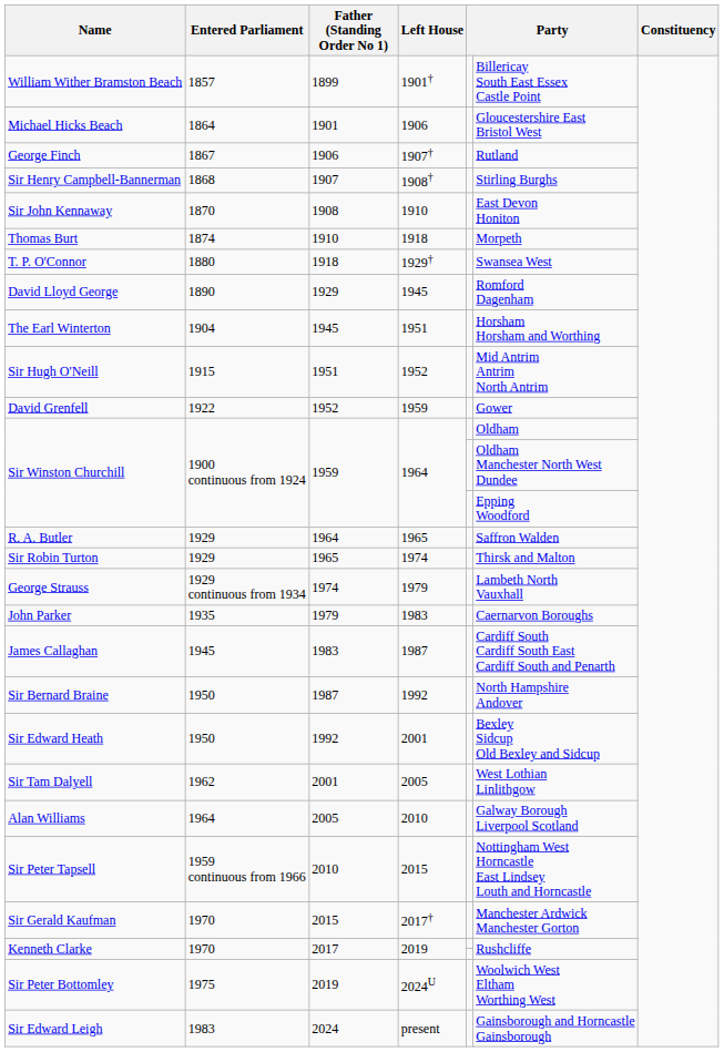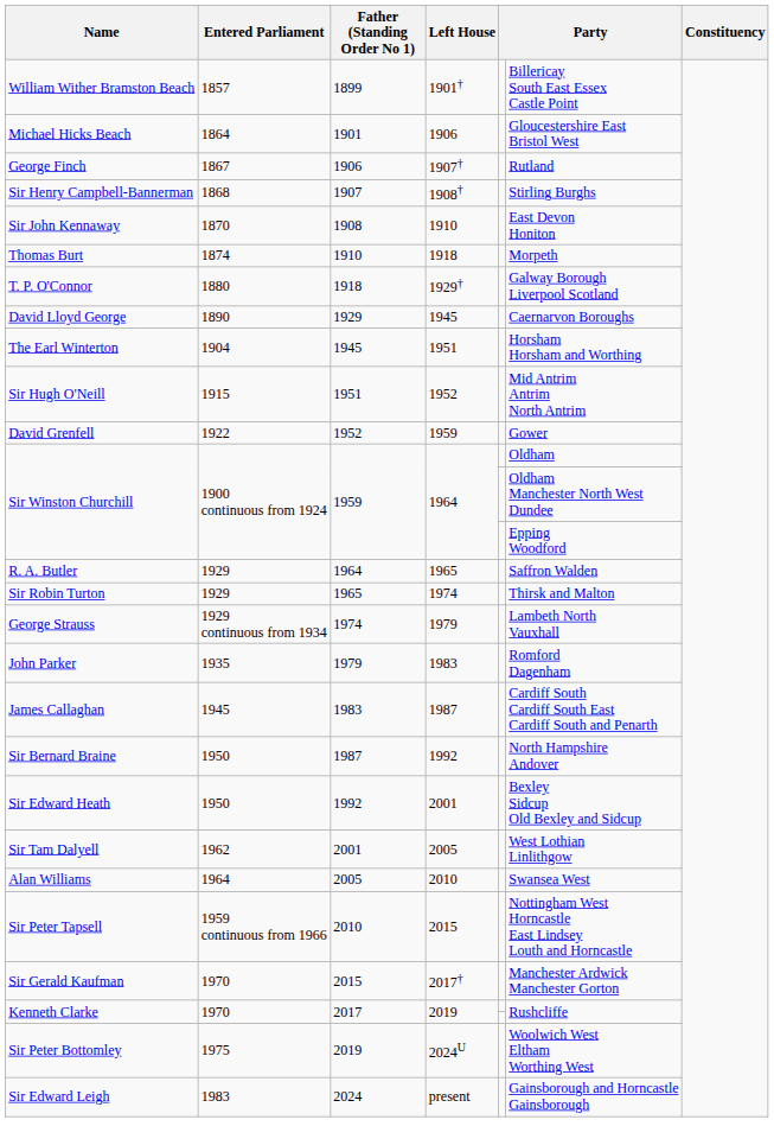 <table class="wikitable">
 <tr>
 <th>Name</th>
 <th>Entered Parliament</th>
 <th width=100pt>Father (Standing Order No 1)</th>
 <th>Left House</th>
 <th colspan=2>Party</th>
 <th>Constituency</th>
 </tr>
 <tr>
 <td><a href='#'>William Wither Bramston Beach</a></td>
 <td>1857</td>
 <td>1899</td>
 <td>1901<sup>†</sup></td>
 <td></td>
 <td><a href='#'>Billericay</a>  <br><a href='#'>South East Essex</a>  <br><a href='#'>Castle Point</a> </td>
 </tr>
 <tr>
 <td><a href='#'>Michael Hicks Beach</a></td>
 <td>1864</td>
 <td>1901</td>
 <td>1906</td>
 <td></td>
 <td><a href='#'>Gloucestershire East</a>  <br><a href='#'>Bristol West</a> </td>
 </tr>
 <tr>
 <td><a href='#'>George Finch</a></td>
 <td>1867</td>
 <td>1906</td>
 <td>1907<sup>†</sup></td>
 <td></td>
 <td><a href='#'>Rutland</a></td>
 </tr>
 <tr>
 <td><a href='#'>Sir Henry Campbell-Bannerman</a></td>
 <td>1868</td>
 <td>1907</td>
 <td>1908<sup>†</sup></td>
 <td></td>
 <td><a href='#'>Stirling Burghs</a></td>
 </tr>
 <tr>
 <td><a href='#'>Sir John Kennaway</a></td>
 <td>1870</td>
 <td>1908</td>
 <td>1910</td>
 <td></td>
 <td><a href='#'>East Devon</a>  <br><a href='#'>Honiton</a> </td>
 </tr>
 <tr>
 <td><a href='#'>Thomas Burt</a></td>
 <td>1874</td>
 <td>1910</td>
 <td>1918</td>
 <td></td>
 <td><a href='#'>Morpeth</a></td>
 </tr>
 <tr>
 <td><a href='#'>T. P. O'Connor</a></td>
 <td>1880</td>
 <td>1918</td>
 <td>1929<sup>†</sup></td>
 <td></td>
-<td><a href='#'>Swansea West</a></td>
+<td><a href='#'>Galway Borough</a>  <br><a href='#'>Liverpool Scotland</a> </td>
 </tr>
 <tr>
 <td><a href='#'>David Lloyd George</a></td>
 <td>1890</td>
 <td>1929</td>
 <td>1945</td>
 <td></td>
-<td><a href='#'>Romford</a>  <br><a href='#'>Dagenham</a> </td>
+<td><a href='#'>Caernarvon Boroughs</a></td>
 </tr>
 <tr>
 <td><a href='#'>The Earl Winterton</a></td>
 <td>1904</td>
 <td>1945</td>
 <td>1951</td>
 <td></td>
 <td><a href='#'>Horsham</a>  <br><a href='#'>Horsham and Worthing</a> </td>
 </tr>
 <tr>
 <td><a href='#'>Sir Hugh O'Neill</a></td>
 <td>1915</td>
 <td>1951</td>
 <td>1952</td>
 <td></td>
 <td><a href='#'>Mid Antrim</a>  <br><a href='#'>Antrim</a>  <br><a href='#'>North Antrim</a> </td>
 </tr>
 <tr>
 <td><a href='#'>David Grenfell</a></td>
 <td>1922</td>
 <td>1952</td>
 <td>1959</td>
 <td></td>
 <td><a href='#'>Gower</a></td>
 </tr>
 <tr>
 <td rowspan=3><a href='#'>Sir Winston Churchill</a></td>
 <td rowspan=3>1900<br>continuous from 1924</td>
 <td rowspan=3>1959</td>
 <td rowspan=3>1964</td>
 <td></td>
 <td><a href='#'>Oldham</a> </td>
 </tr>
 <tr>
 <td></td>
 <td><a href='#'>Oldham</a>  <br><a href='#'>Manchester North West</a>  <br><a href='#'>Dundee</a> </td>
 </tr>
 <tr>
 <td></td>
 <td><a href='#'>Epping</a>  <br><a href='#'>Woodford</a> </td>
 </tr>
 <tr>
 <td><a href='#'>R. A. Butler</a></td>
 <td>1929</td>
 <td>1964</td>
 <td>1965</td>
 <td></td>
 <td><a href='#'>Saffron Walden</a></td>
 </tr>
 <tr>
 <td><a href='#'>Sir Robin Turton</a></td>
 <td>1929</td>
 <td>1965</td>
 <td>1974</td>
 <td></td>
 <td><a href='#'>Thirsk and Malton</a></td>
 </tr>
 <tr>
 <td><a href='#'>George Strauss</a></td>
 <td>1929<br>continuous from 1934</td>
 <td>1974</td>
 <td>1979</td>
 <td></td>
 <td><a href='#'>Lambeth North</a>  <br><a href='#'>Vauxhall</a> </td>
 </tr>
 <tr>
 <td><a href='#'>John Parker</a></td>
 <td>1935</td>
 <td>1979</td>
 <td>1983</td>
 <td></td>
-<td><a href='#'>Caernarvon Boroughs</a></td>
+<td><a href='#'>Romford</a>  <br><a href='#'>Dagenham</a> </td>
 </tr>
 <tr>
 <td><a href='#'>James Callaghan</a></td>
 <td>1945</td>
 <td>1983</td>
 <td>1987</td>
 <td></td>
 <td><a href='#'>Cardiff South</a>  <br><a href='#'>Cardiff South East</a>  <br><a href='#'>Cardiff South and Penarth</a> </td>
 </tr>
 <tr>
 <td><a href='#'>Sir Bernard Braine</a></td>
 <td>1950</td>
 <td>1987</td>
 <td>1992</td>
 <td></td>
 <td><a href='#'>North Hampshire</a>  <br><a href='#'>Andover</a> </td>
 </tr>
 <tr>
 <td><a href='#'>Sir Edward Heath</a></td>
 <td>1950</td>
 <td>1992</td>
 <td>2001</td>
 <td></td>
 <td><a href='#'>Bexley</a>  <br><a href='#'>Sidcup</a>  <br><a href='#'>Old Bexley and Sidcup</a> </td>
 </tr>
 <tr>
 <td><a href='#'>Sir Tam Dalyell</a></td>
 <td>1962</td>
 <td>2001</td>
 <td>2005</td>
 <td></td>
 <td><a href='#'>West Lothian</a>  <br><a href='#'>Linlithgow</a> </td>
 </tr>
 <tr>
 <td><a href='#'>Alan Williams</a></td>
 <td>1964</td>
 <td>2005</td>
 <td>2010</td>
 <td></td>
-<td><a href='#'>Galway Borough</a>  <br><a href='#'>Liverpool Scotland</a> </td>
+<td><a href='#'>Swansea West</a></td>
 </tr>
 <tr>
 <td><a href='#'>Sir Peter Tapsell</a></td>
 <td>1959<br>continuous from 1966</td>
 <td>2010</td>
 <td>2015</td>
 <td></td>
 <td><a href='#'>Nottingham West</a>  <br><a href='#'>Horncastle</a>  <br><a href='#'>East Lindsey</a>  <br><a href='#'>Louth and Horncastle</a> </td>
 </tr>
 <tr>
 <td><a href='#'>Sir Gerald Kaufman</a></td>
 <td>1970</td>
 <td>2015</td>
 <td>2017<sup>†</sup></td>
 <td></td>
 <td><a href='#'>Manchester Ardwick</a>  <br><a href='#'>Manchester Gorton</a> </td>
 </tr>
 <tr>
 <td rowspan=2><a href='#'>Kenneth Clarke</a></td>
 <td rowspan=2>1970</td>
 <td rowspan=2>2017</td>
 <td rowspan=2>2019</td>
 <td> </td>
 <td rowspan=2><a href='#'>Rushcliffe</a></td>
 </tr>
 <tr>
 <td> </td>
 </tr>
 <tr>
 <td><a href='#'>Sir Peter Bottomley</a></td>
 <td>1975</td>
 <td>2019</td>
 <td>2024<sup>U</sup></td>
 <td></td>
 <td><a href='#'>Woolwich West</a> <br><a href='#'>Eltham</a> <br><a href='#'>Worthing West</a> </td>
 </tr>
 <tr>
 <td><a href='#'>Sir Edward Leigh</a></td>
 <td>1983</td>
 <td>2024</td>
 <td>present</td>
 <td></td>
 <td><a href='#'>Gainsborough and Horncastle</a> <br><a href='#'>Gainsborough</a> </td>
 </tr>
 </table>
